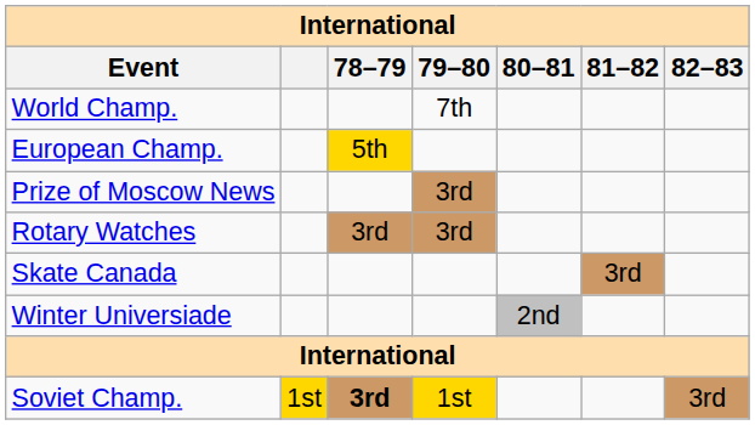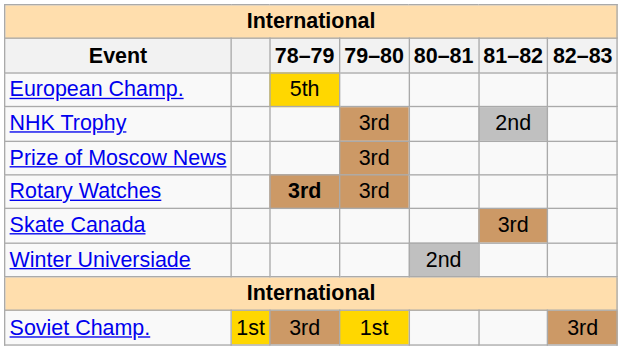 <table class="wikitable" style="text-align:center">
 <tr>
 <th style="background-color: #ffdead; " colspan=7 align=center>International</th>
 </tr>
 <tr>
 <th>Event</th>
 <th></th>
 <th>78–79</th>
 <th>79–80</th>
 <th>80–81</th>
 <th>81–82</th>
 <th>82–83</th>
 </tr>
 <tr>
-<td align=left><a href='#'>World Champ.</a></td>
-<td></td>
-<td></td>
-<td>7th</td>
-<td></td>
-<td></td>
-<td></td>
-</tr>
-<tr>
 <td align=left><a href='#'>European Champ.</a></td>
 <td></td>
 <td style="background: gold;">5th</td>
 <td></td>
 <td></td>
 <td></td>
+<td></td>
+</tr>
+<tr>
+<td align=left><a href='#'>NHK Trophy</a></td>
+<td></td>
+<td></td>
+<td bgcolor=cc9966>3rd</td>
+<td></td>
+<td bgcolor=silver>2nd</td>
 <td></td>
 </tr>
 <tr>
 <td align=left><a href='#'>Prize of Moscow News</a></td>
 <td></td>
 <td></td>
 <td bgcolor=cc9966>3rd</td>
 <td></td>
 <td></td>
 <td></td>
 </tr>
 <tr>
 <td align=left><a href='#'>Rotary Watches</a></td>
 <td></td>
-<td bgcolor=cc9966>3rd</td>
+<td bgcolor=cc9966><strong>3rd</strong></td>
 <td bgcolor=cc9966>3rd</td>
 <td></td>
 <td></td>
 </tr>
 <tr>
 <td align=left><a href='#'>Skate Canada</a></td>
 <td></td>
 <td></td>
 <td></td>
 <td></td>
 <td bgcolor=cc9966>3rd</td>
 <td></td>
 </tr>
 <tr>
 <td align=left><a href='#'>Winter Universiade</a></td>
 <td></td>
 <td></td>
 <td></td>
 <td bgcolor=silver>2nd</td>
 <td></td>
 <td></td>
 </tr>
 <tr>
 <th style="background-color: #ffdead; " colspan=7 align=center>International</th>
 </tr>
 <tr>
 <td align=left><a href='#'>Soviet Champ.</a></td>
 <td bgcolor=gold>1st</td>
-<td bgcolor=cc9966><strong>3rd</strong></td>
+<td bgcolor=cc9966>3rd</td>
 <td bgcolor=gold>1st</td>
 <td></td>
 <td></td>
 <td bgcolor=cc9966>3rd</td>
 </tr>
 </table>
